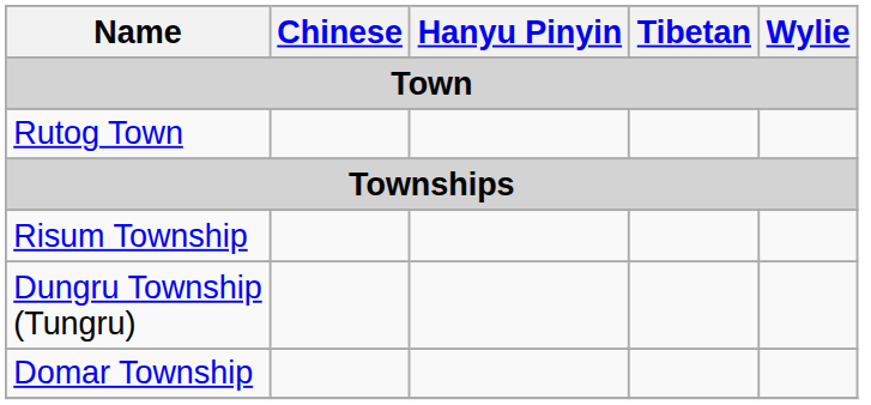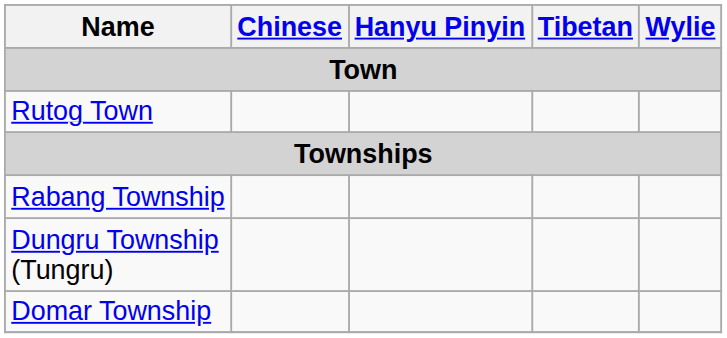 <table class="wikitable"  style="font-size:90%;" align=center>
 <tr>
 <th>Name</th>
 <th><a href='#'>Chinese</a></th>
 <th><a href='#'>Hanyu Pinyin</a></th>
 <th><a href='#'>Tibetan</a></th>
 <th><a href='#'>Wylie</a></th>
 </tr>
 <tr --------->
 <td colspan="5"  style="text-align:center; background:#d3d3d3;"><strong>Town</strong></td>
 </tr>
 <tr --------->
 <td><a href='#'>Rutog Town</a></td>
 <td></td>
 <td></td>
 <td></td>
 <td></td>
 </tr>
 <tr --------->
 <td colspan="5"  style="text-align:center; background:#d3d3d3;"><strong>Townships</strong></td>
 </tr>
-<tr>
-<td><a href='#'>Risum Township</a></td>
+<tr --------->
+<td><a href='#'>Rabang Township</a></td>
 <td></td>
 <td></td>
 <td></td>
 <td></td>
 </tr>
 <tr>
 <td><a href='#'>Dungru Township</a><br>(Tungru)</td>
 <td></td>
 <td></td>
 <td></td>
 <td></td>
 </tr>
 <tr>
 <td><a href='#'>Domar Township</a></td>
 <td></td>
 <td></td>
 <td></td>
 <td></td>
 </tr>
 <tr>
 </tr>
 </table>
